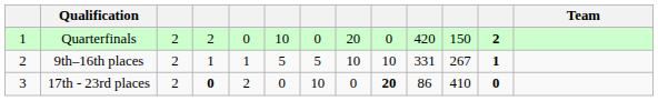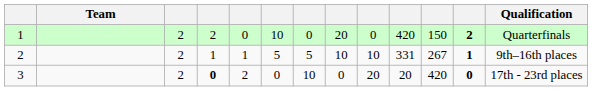 <table class="wikitable" style="text-align:center" width="730">
 <tr>
 <th width="5.5%"></th>
-<th width="18%">Qualification</th>
+<th width="22%">Team</th>
 <th width="5.5%"></th>
 <th width="5.5%"></th>
 <th width="5.5%"></th>
 <th width="5.5%"></th>
 <th width="5.5%"></th>
 <th width="5.5%"></th>
 <th width="5.5%"></th>
 <th width="5.5%"></th>
 <th width="5.5%"></th>
 <th width="5.5%"></th>
-<th width="22%">Team</th>
+<th width="18%">Qualification</th>
 </tr>
 <tr bgcolor="ccffcc">
 <td>1</td>
-<td>Quarterfinals</td>
+<td style="text-align:left"></td>
 <td>2</td>
 <td>2</td>
 <td>0</td>
 <td>10</td>
 <td>0</td>
 <td>20</td>
 <td>0</td>
 <td>420</td>
 <td>150</td>
 <td><strong>2</strong></td>
-<td style="text-align:left"></td>
+<td>Quarterfinals</td>
 </tr>
 <tr>
 <td>2</td>
-<td>9th–16th places</td>
+<td style="text-align:left"></td>
 <td>2</td>
 <td>1</td>
 <td>1</td>
 <td>5</td>
 <td>5</td>
 <td>10</td>
 <td>10</td>
 <td>331</td>
 <td>267</td>
 <td><strong>1</strong></td>
-<td style="text-align:left"></td>
+<td>9th–16th places</td>
 </tr>
 <tr>
 <td>3</td>
-<td>17th - 23rd places</td>
+<td style="text-align:left"></td>
 <td>2</td>
 <td><strong>0</strong></td>
 <td>2</td>
 <td>0</td>
 <td>10</td>
 <td>0</td>
-<td><strong>20</strong></td>
-<td>86</td>
-<td>410</td>
+<td>20</td>
+<td>20</td>
+<td>420</td>
 <td><strong>0</strong></td>
-<td style="text-align:left"></td>
+<td>17th - 23rd places</td>
 </tr>
 </table>
